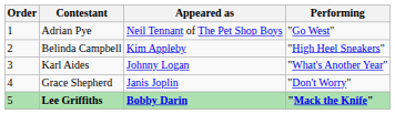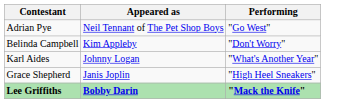 <table class="wikitable">
 <tr>
-<th>Order</th>
 <th>Contestant</th>
 <th>Appeared as</th>
 <th>Performing</th>
 </tr>
 <tr>
-<td>1</td>
 <td>Adrian Pye</td>
 <td><a href='#'>Neil Tennant</a> of <a href='#'>The Pet Shop Boys</a></td>
 <td>"<a href='#'>Go West</a>"</td>
 </tr>
 <tr>
-<td>2</td>
 <td>Belinda Campbell</td>
 <td><a href='#'>Kim Appleby</a></td>
-<td>"<a href='#'>High Heel Sneakers</a>"</td>
+<td>"<a href='#'>Don't Worry</a>"</td>
 </tr>
 <tr>
-<td>3</td>
 <td>Karl Aides</td>
 <td><a href='#'>Johnny Logan</a></td>
 <td>"<a href='#'>What's Another Year</a>"</td>
 </tr>
 <tr>
-<td>4</td>
 <td>Grace Shepherd</td>
 <td><a href='#'>Janis Joplin</a></td>
-<td>"<a href='#'>Don't Worry</a>"</td>
+<td>"<a href='#'>High Heel Sneakers</a>"</td>
 </tr>
 <tr style="background:#ACE1AF;">
-<td>5</td>
 <td><strong>Lee Griffiths</strong></td>
 <td><strong><a href='#'>Bobby Darin</a></strong></td>
 <td><strong>"<a href='#'>Mack the Knife</a>"</strong></td>
 </tr>
 </table>
